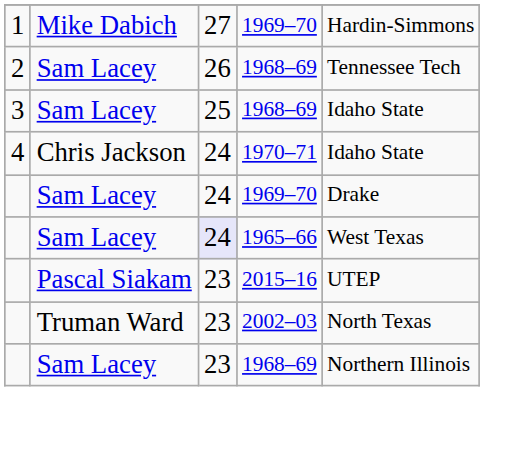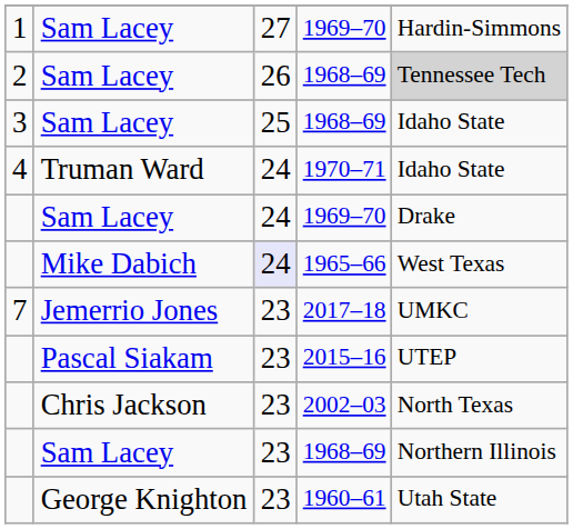 <table class="wikitable">
 <tr>
 </tr>
 <tr>
 <td>1</td>
-<td><a href='#'>Mike Dabich</a></td>
+<td><a href='#'>Sam Lacey</a></td>
 <td>27</td>
 <td style="font-size:80%;"><a href='#'>1969–70</a></td>
 <td style="font-size:80%;">Hardin-Simmons</td>
 </tr>
 <tr>
 <td>2</td>
 <td><a href='#'>Sam Lacey</a></td>
 <td>26</td>
 <td style="font-size:80%;"><a href='#'>1968–69</a></td>
-<td style="font-size:80%;">Tennessee Tech</td>
+<td style="background: lightgrey; font-size:80%;">Tennessee Tech</td>
 </tr>
 <tr>
 <td>3</td>
 <td><a href='#'>Sam Lacey</a></td>
 <td>25</td>
 <td style="font-size:80%;"><a href='#'>1968–69</a></td>
 <td style="font-size:80%;">Idaho State</td>
 </tr>
 <tr>
 <td>4</td>
-<td>Chris Jackson</td>
+<td>Truman Ward</td>
 <td>24</td>
 <td style="font-size:80%;"><a href='#'>1970–71</a></td>
 <td style="font-size:80%;">Idaho State</td>
 </tr>
 <tr>
 <td></td>
 <td><a href='#'>Sam Lacey</a></td>
 <td>24</td>
 <td style="font-size:80%;"><a href='#'>1969–70</a></td>
 <td style="font-size:80%;">Drake</td>
 </tr>
 <tr>
 <td></td>
-<td><a href='#'>Sam Lacey</a></td>
+<td><a href='#'>Mike Dabich</a></td>
 <td style="background: lavender;">24</td>
 <td style="font-size:80%;"><a href='#'>1965–66</a></td>
 <td style="font-size:80%;">West Texas</td>
+</tr>
+<tr>
+<td>7</td>
+<td><a href='#'>Jemerrio Jones</a></td>
+<td>23</td>
+<td style="font-size:80%;"><a href='#'>2017–18</a></td>
+<td style="font-size:80%;">UMKC</td>
 </tr>
 <tr>
 <td></td>
 <td><a href='#'>Pascal Siakam</a></td>
 <td>23</td>
 <td style="font-size:80%;"><a href='#'>2015–16</a></td>
 <td style="font-size:80%;">UTEP</td>
 </tr>
 <tr>
 <td></td>
-<td>Truman Ward</td>
+<td>Chris Jackson</td>
 <td>23</td>
 <td style="font-size:80%;"><a href='#'>2002–03</a></td>
 <td style="font-size:80%;">North Texas</td>
 </tr>
 <tr>
 <td></td>
 <td><a href='#'>Sam Lacey</a></td>
 <td>23</td>
 <td style="font-size:80%;"><a href='#'>1968–69</a></td>
 <td style="font-size:80%;">Northern Illinois</td>
 </tr>
+<tr>
+<td></td>
+<td>George Knighton</td>
+<td>23</td>
+<td style="font-size:80%;"><a href='#'>1960–61</a></td>
+<td style="font-size:80%;">Utah State</td>
+</tr>
 </table>
